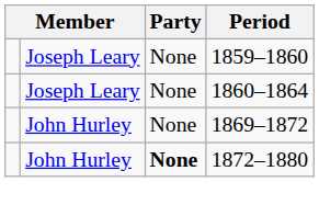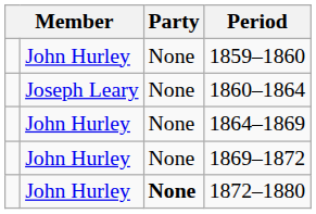 <table class="wikitable">
 <tr>
 <th colspan="2">Member</th>
 <th>Party</th>
 <th>Period</th>
 </tr>
 <tr>
 <td> </td>
-<td><a href='#'>Joseph Leary</a></td>
+<td><a href='#'>John Hurley</a></td>
 <td>None</td>
 <td>1859–1860</td>
 </tr>
 <tr>
 <td> </td>
 <td><a href='#'>Joseph Leary</a></td>
 <td>None</td>
 <td>1860–1864</td>
+</tr>
+<tr>
+<td> </td>
+<td><a href='#'>John Hurley</a></td>
+<td>None</td>
+<td>1864–1869</td>
 </tr>
 <tr>
 <td> </td>
 <td><a href='#'>John Hurley</a></td>
 <td>None</td>
 <td>1869–1872</td>
 </tr>
 <tr>
 <td> </td>
 <td><a href='#'>John Hurley</a></td>
 <td><strong>None</strong></td>
 <td>1872–1880</td>
 </tr>
 </table>
